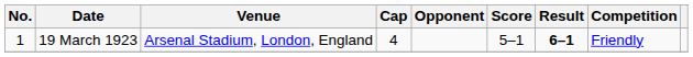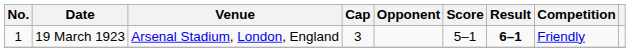 <table class="wikitable sortable">
 <tr>
 <th scope="col">No.</th>
 <th scope="col">Date</th>
 <th scope="col">Venue</th>
 <th scope="col">Cap</th>
 <th scope="col">Opponent</th>
 <th scope="col">Score</th>
 <th scope="col">Result</th>
 <th scope="col">Competition</th>
 <th scope="col" class="unsortable"></th>
 </tr>
 <tr>
 <td style="text-align: center;">1</td>
 <td>19 March 1923</td>
 <td><a href='#'>Arsenal Stadium</a>, <a href='#'>London</a>, England</td>
-<td style="text-align: center;">4</td>
+<td style="text-align: center;">3</td>
 <td></td>
 <td style="text-align: center;">5–1</td>
 <td style="text-align: center;"><strong>6–1</strong></td>
 <td><a href='#'>Friendly</a></td>
 <td style="text-align: center;"></td>
 </tr>
 <tr>
 </tr>
 </table>
